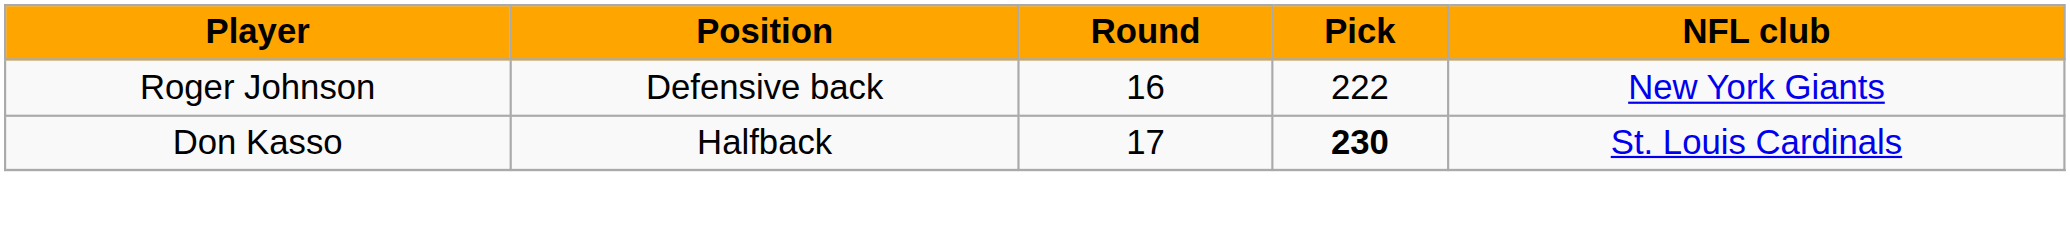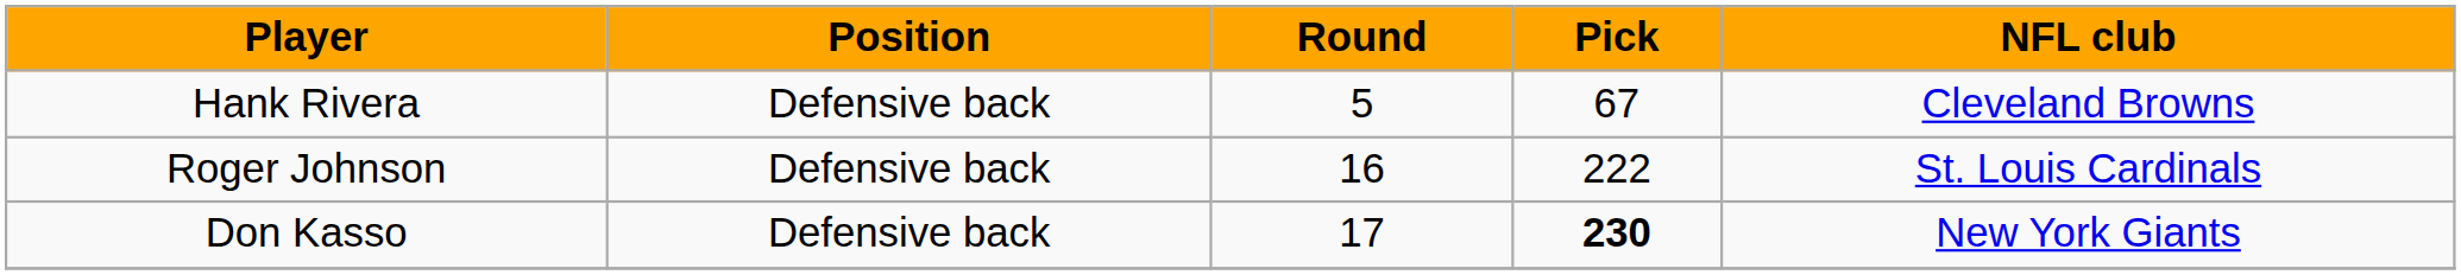 <table class="wikitable" width="60%">
 <tr align="center"  style="background:orange;color:black;">
 <td><strong>Player</strong></td>
 <td><strong>Position</strong></td>
 <td><strong>Round</strong></td>
 <td><strong>Pick</strong></td>
 <td><strong>NFL club</strong></td>
 </tr>
 <tr align="center" bgcolor="">
+<td>Hank Rivera</td>
+<td>Defensive back</td>
+<td>5</td>
+<td>67</td>
+<td><a href='#'>Cleveland Browns</a></td>
+</tr>
+<tr align="center" bgcolor="">
 <td>Roger Johnson</td>
 <td>Defensive back</td>
 <td>16</td>
 <td>222</td>
-<td><a href='#'>New York Giants</a></td>
+<td><a href='#'>St. Louis Cardinals</a></td>
 </tr>
 <tr align="center" bgcolor="">
 <td>Don Kasso</td>
-<td>Halfback</td>
+<td>Defensive back</td>
 <td>17</td>
 <td><strong>230</strong></td>
-<td><a href='#'>St. Louis Cardinals</a></td>
+<td><a href='#'>New York Giants</a></td>
 </tr>
 <tr align="center" bgcolor="">
 </tr>
 </table>
